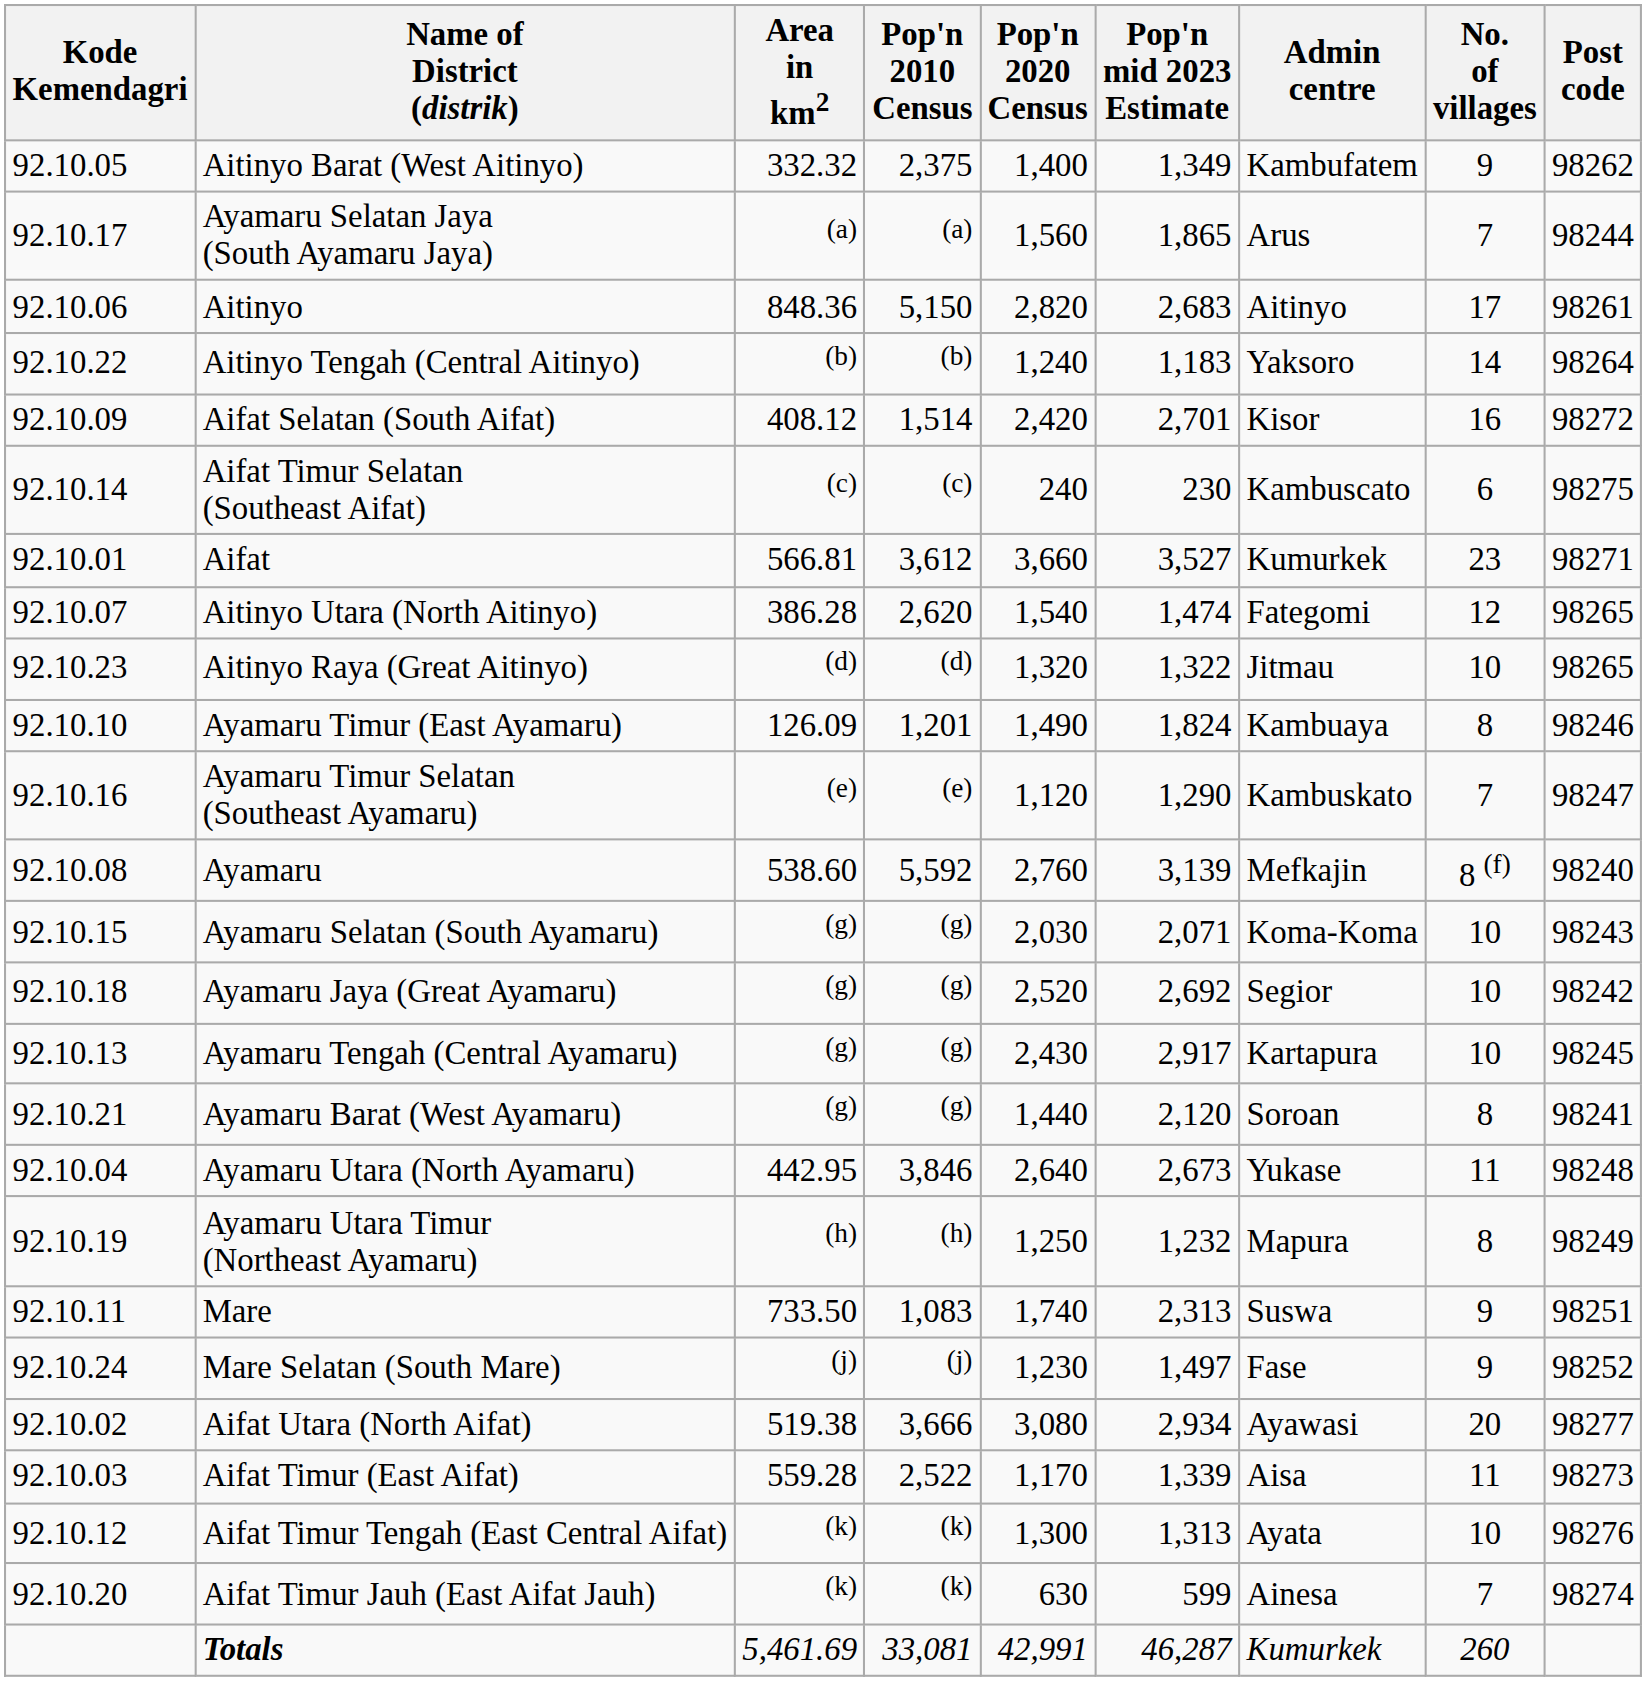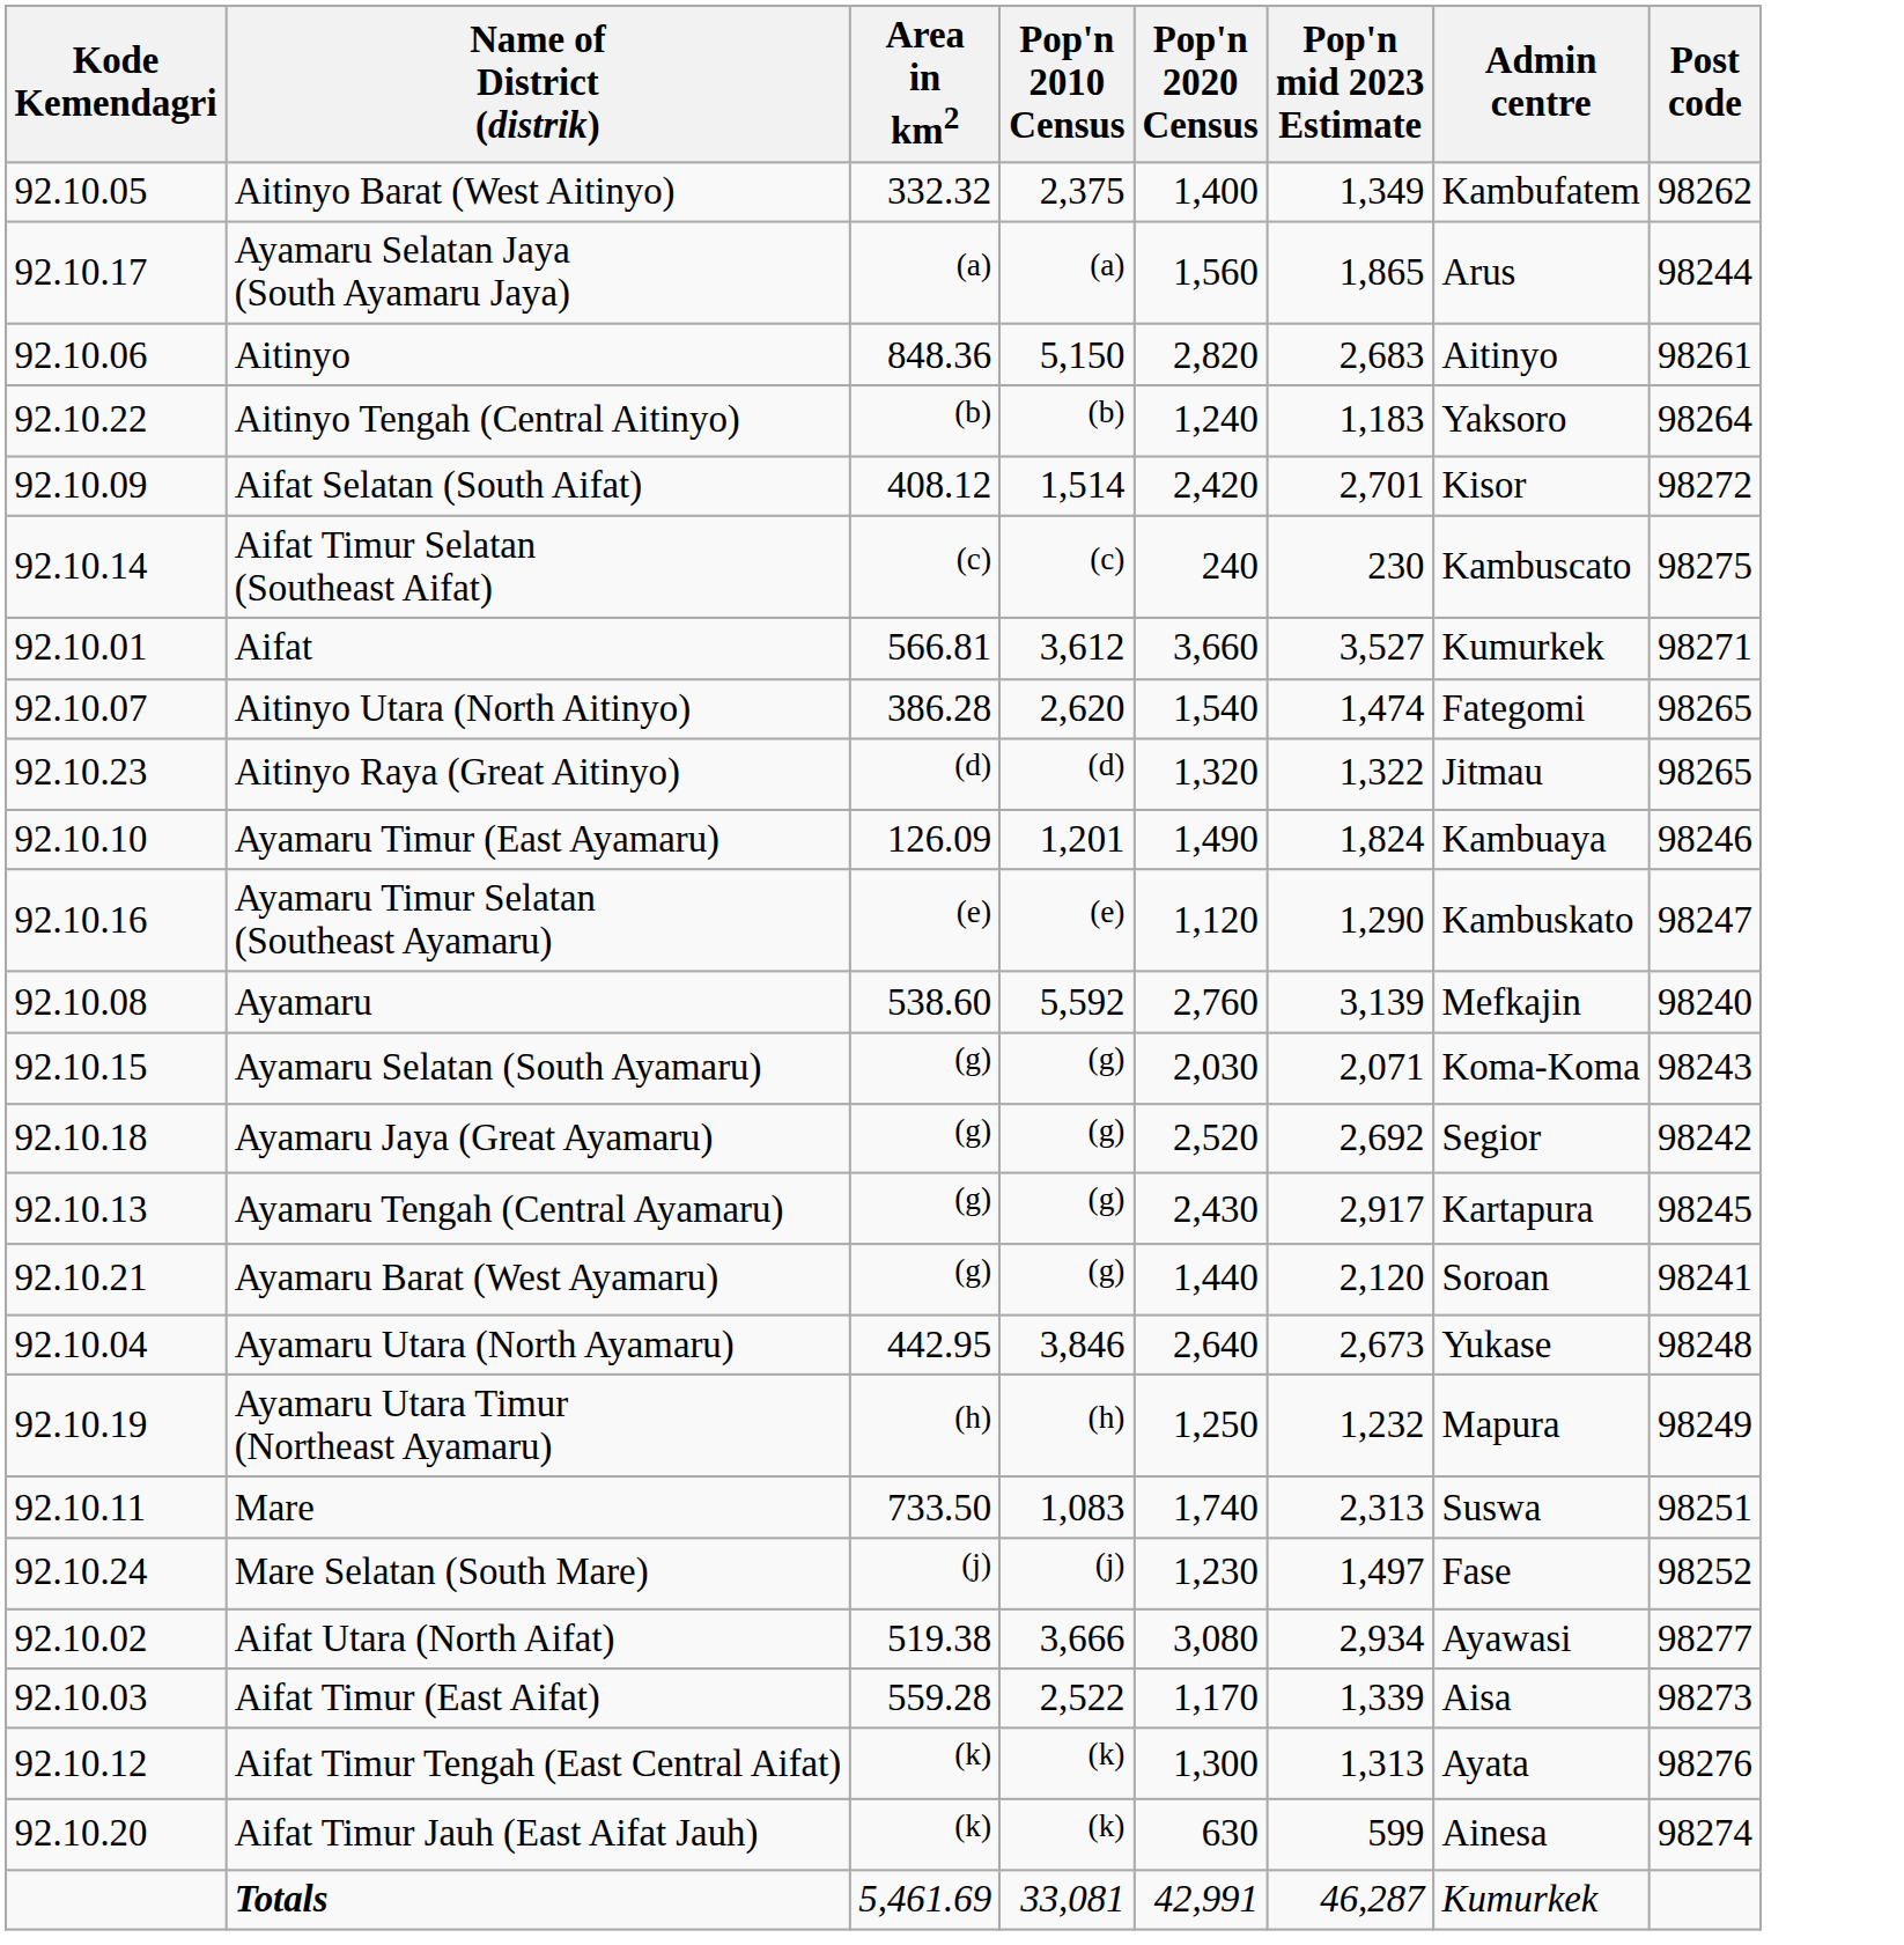 <table class="wikitable">
 <tr>
 <th>Kode <br>Kemendagri</th>
 <th>Name of<br>District<br>(<em>distrik</em>)</th>
 <th>Area <br>in<br>km<sup>2</sup></th>
 <th>Pop'n <br>2010<br>Census</th>
 <th>Pop'n <br>2020<br>Census</th>
 <th>Pop'n <br>mid 2023<br>Estimate</th>
 <th>Admin <br> centre</th>
-<th>No. <br>of<br>villages</th>
 <th>Post<br>code</th>
 </tr>
 <tr>
 <td>92.10.05</td>
 <td>Aitinyo Barat (West Aitinyo)</td>
 <td align="right">332.32</td>
 <td align="right">2,375</td>
 <td align="right">1,400</td>
 <td align="right">1,349</td>
 <td>Kambufatem</td>
-<td align="center">9</td>
 <td>98262</td>
 </tr>
 <tr>
 <td>92.10.17</td>
 <td>Ayamaru Selatan Jaya <br>(South Ayamaru Jaya)</td>
 <td align="right"><sup>(a)</sup></td>
 <td align="right"><sup>(a)</sup></td>
 <td align="right">1,560</td>
 <td align="right">1,865</td>
 <td>Arus</td>
-<td align="center">7</td>
 <td>98244</td>
 </tr>
 <tr>
 <td>92.10.06</td>
 <td>Aitinyo</td>
 <td align="right">848.36</td>
 <td align="right">5,150</td>
 <td align="right">2,820</td>
 <td align="right">2,683</td>
 <td>Aitinyo</td>
-<td align="center">17</td>
 <td>98261</td>
 </tr>
 <tr>
 <td>92.10.22</td>
 <td>Aitinyo Tengah (Central Aitinyo)</td>
 <td align="right"><sup>(b)</sup></td>
 <td align="right"><sup>(b)</sup></td>
 <td align="right">1,240</td>
 <td align="right">1,183</td>
 <td>Yaksoro</td>
-<td align="center">14</td>
 <td>98264</td>
 </tr>
 <tr>
 <td>92.10.09</td>
 <td>Aifat Selatan (South Aifat)</td>
 <td align="right">408.12</td>
 <td align="right">1,514</td>
 <td align="right">2,420</td>
 <td align="right">2,701</td>
 <td>Kisor</td>
-<td align="center">16</td>
 <td>98272</td>
 </tr>
 <tr>
 <td>92.10.14</td>
 <td>Aifat Timur Selatan <br>(Southeast Aifat)</td>
 <td align="right"><sup>(c)</sup></td>
 <td align="right"><sup>(c)</sup></td>
 <td align="right">240</td>
 <td align="right">230</td>
 <td>Kambuscato</td>
-<td align="center">6</td>
 <td>98275</td>
 </tr>
 <tr>
 <td>92.10.01</td>
 <td>Aifat</td>
 <td align="right">566.81</td>
 <td align="right">3,612</td>
 <td align="right">3,660</td>
 <td align="right">3,527</td>
 <td>Kumurkek</td>
-<td align="center">23</td>
 <td>98271</td>
 </tr>
 <tr>
 <td>92.10.07</td>
 <td>Aitinyo Utara (North Aitinyo)</td>
 <td align="right">386.28</td>
 <td align="right">2,620</td>
 <td align="right">1,540</td>
 <td align="right">1,474</td>
 <td>Fategomi</td>
-<td align="center">12</td>
 <td>98265</td>
 </tr>
 <tr>
 <td>92.10.23</td>
 <td>Aitinyo Raya (Great Aitinyo)</td>
 <td align="right"><sup>(d)</sup></td>
 <td align="right"><sup>(d)</sup></td>
 <td align="right">1,320</td>
 <td align="right">1,322</td>
 <td>Jitmau</td>
-<td align="center">10</td>
 <td>98265</td>
 </tr>
 <tr>
 <td>92.10.10</td>
 <td>Ayamaru Timur (East Ayamaru)</td>
 <td align="right">126.09</td>
 <td align="right">1,201</td>
 <td align="right">1,490</td>
 <td align="right">1,824</td>
 <td>Kambuaya</td>
-<td align="center">8</td>
 <td>98246</td>
 </tr>
 <tr>
 <td>92.10.16</td>
 <td>Ayamaru Timur Selatan <br>(Southeast Ayamaru)</td>
 <td align="right"><sup>(e)</sup></td>
 <td align="right"><sup>(e)</sup></td>
 <td align="right">1,120</td>
 <td align="right">1,290</td>
 <td>Kambuskato</td>
-<td align="center">7</td>
 <td>98247</td>
 </tr>
 <tr>
 <td>92.10.08</td>
 <td>Ayamaru</td>
 <td align="right">538.60</td>
 <td align="right">5,592</td>
 <td align="right">2,760</td>
 <td align="right">3,139</td>
 <td>Mefkajin</td>
-<td align="center">8 <sup>(f)</sup></td>
 <td>98240</td>
 </tr>
 <tr>
 <td>92.10.15</td>
 <td>Ayamaru Selatan (South Ayamaru)</td>
 <td align="right"><sup>(g)</sup></td>
 <td align="right"><sup>(g)</sup></td>
 <td align="right">2,030</td>
 <td align="right">2,071</td>
 <td>Koma-Koma</td>
-<td align="center">10</td>
 <td>98243</td>
 </tr>
 <tr>
 <td>92.10.18</td>
 <td>Ayamaru Jaya (Great Ayamaru)</td>
 <td align="right"><sup>(g)</sup></td>
 <td align="right"><sup>(g)</sup></td>
 <td align="right">2,520</td>
 <td align="right">2,692</td>
 <td>Segior</td>
-<td align="center">10</td>
 <td>98242</td>
 </tr>
 <tr>
 <td>92.10.13</td>
 <td>Ayamaru Tengah (Central Ayamaru)</td>
 <td align="right"><sup>(g)</sup></td>
 <td align="right"><sup>(g)</sup></td>
 <td align="right">2,430</td>
 <td align="right">2,917</td>
 <td>Kartapura</td>
-<td align="center">10</td>
 <td>98245</td>
 </tr>
 <tr>
 <td>92.10.21</td>
 <td>Ayamaru Barat (West Ayamaru)</td>
 <td align="right"><sup>(g)</sup></td>
 <td align="right"><sup>(g)</sup></td>
 <td align="right">1,440</td>
 <td align="right">2,120</td>
 <td>Soroan</td>
-<td align="center">8</td>
 <td>98241</td>
 </tr>
 <tr>
 <td>92.10.04</td>
 <td>Ayamaru Utara (North Ayamaru)</td>
 <td align="right">442.95</td>
 <td align="right">3,846</td>
 <td align="right">2,640</td>
 <td align="right">2,673</td>
 <td>Yukase</td>
-<td align="center">11</td>
 <td>98248</td>
 </tr>
 <tr>
 <td>92.10.19</td>
 <td>Ayamaru Utara Timur <br>(Northeast Ayamaru)</td>
 <td align="right"><sup>(h)</sup></td>
 <td align="right"><sup>(h)</sup></td>
 <td align="right">1,250</td>
 <td align="right">1,232</td>
 <td>Mapura</td>
-<td align="center">8</td>
 <td>98249</td>
 </tr>
 <tr>
 <td>92.10.11</td>
 <td>Mare</td>
 <td align="right">733.50</td>
 <td align="right">1,083</td>
 <td align="right">1,740</td>
 <td align="right">2,313</td>
 <td>Suswa</td>
-<td align="center">9</td>
 <td>98251</td>
 </tr>
 <tr>
 <td>92.10.24</td>
 <td>Mare Selatan (South Mare)</td>
 <td align="right"><sup>(j)</sup></td>
 <td align="right"><sup>(j)</sup></td>
 <td align="right">1,230</td>
 <td align="right">1,497</td>
 <td>Fase</td>
-<td align="center">9</td>
 <td>98252</td>
 </tr>
 <tr>
 <td>92.10.02</td>
 <td>Aifat Utara (North Aifat)</td>
 <td align="right">519.38</td>
 <td align="right">3,666</td>
 <td align="right">3,080</td>
 <td align="right">2,934</td>
 <td>Ayawasi</td>
-<td align="center">20</td>
 <td>98277</td>
 </tr>
 <tr>
 <td>92.10.03</td>
 <td>Aifat Timur (East Aifat)</td>
 <td align="right">559.28</td>
 <td align="right">2,522</td>
 <td align="right">1,170</td>
 <td align="right">1,339</td>
 <td>Aisa</td>
-<td align="center">11</td>
 <td>98273</td>
 </tr>
 <tr>
 <td>92.10.12</td>
 <td>Aifat Timur Tengah (East Central Aifat)</td>
 <td align="right"><sup>(k)</sup></td>
 <td align="right"><sup>(k)</sup></td>
 <td align="right">1,300</td>
 <td align="right">1,313</td>
 <td>Ayata</td>
-<td align="center">10</td>
 <td>98276</td>
 </tr>
 <tr>
 <td>92.10.20</td>
 <td>Aifat Timur Jauh (East Aifat Jauh)</td>
 <td align="right"><sup>(k)</sup></td>
 <td align="right"><sup>(k)</sup></td>
 <td align="right">630</td>
 <td align="right">599</td>
 <td>Ainesa</td>
-<td align="center">7</td>
 <td>98274</td>
 </tr>
 <tr>
 <td></td>
 <td><strong><em>Totals</em></strong></td>
 <td align="right"><em>5,461.69</em></td>
 <td align="right"><em>33,081</em></td>
 <td align="right"><em>42,991</em></td>
 <td align="right"><em>46,287</em></td>
 <td><em>Kumurkek</em></td>
-<td align="center"><em>260</em></td>
 <td></td>
 </tr>
 </table>
